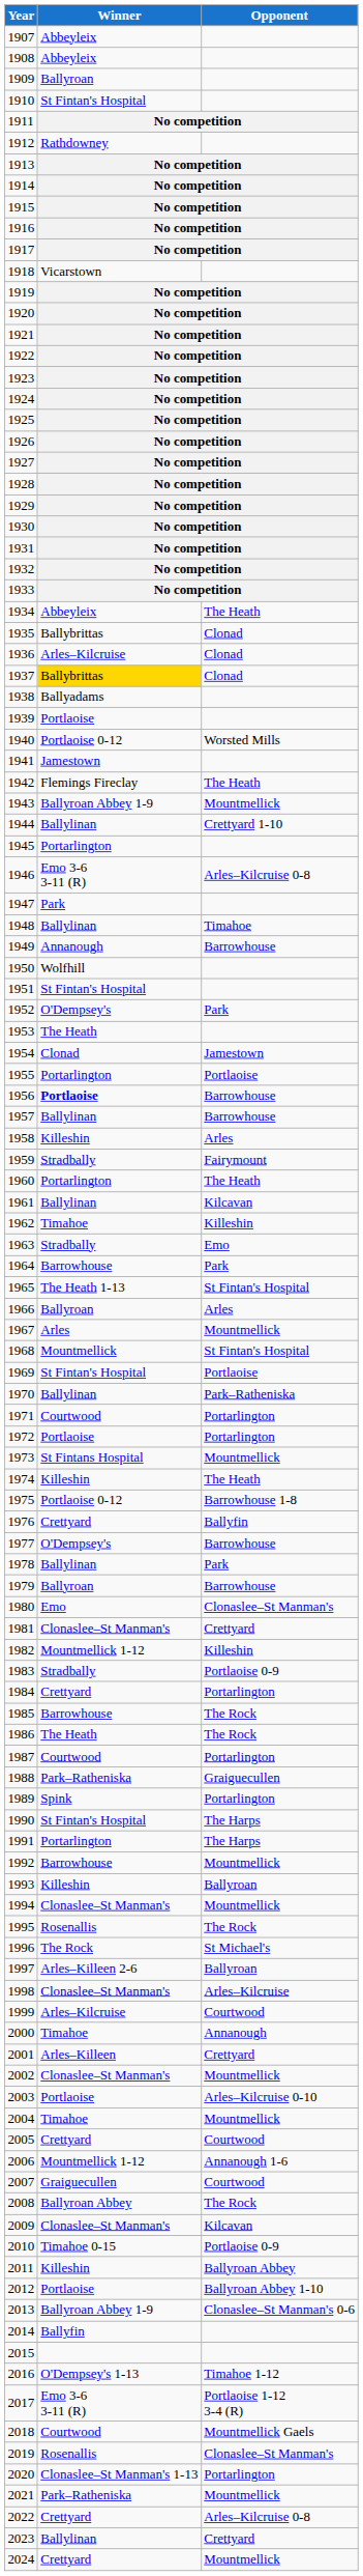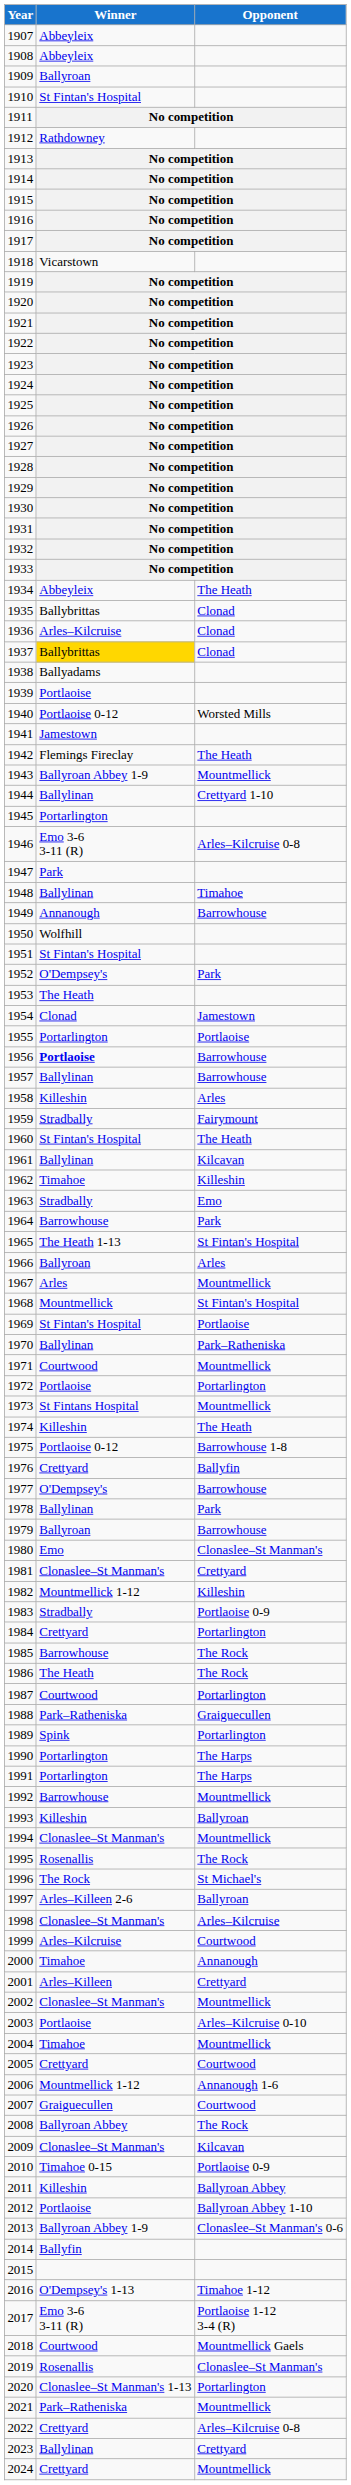 <table class="wikitable">
 <tr>
 <th style="background:#1874CD;color:white">Year</th>
 <th style="background:#1874CD;color:white">Winner</th>
 <th style="background:#1874CD;color:white">Opponent</th>
 </tr>
 <tr>
 <td>1907</td>
 <td><a href='#'>Abbeyleix</a></td>
 <td></td>
 </tr>
 <tr>
 <td>1908</td>
 <td><a href='#'>Abbeyleix</a></td>
 <td></td>
 </tr>
 <tr>
 <td>1909</td>
 <td><a href='#'>Ballyroan</a></td>
 <td></td>
 </tr>
 <tr>
 <td>1910</td>
 <td><a href='#'>St Fintan's Hospital</a></td>
 <td></td>
 </tr>
 <tr>
 <td>1911</td>
 <th colspan=2 align=center>No competition</th>
 </tr>
 <tr>
 <td>1912</td>
 <td><a href='#'>Rathdowney</a></td>
 <td></td>
 </tr>
 <tr>
 <td>1913</td>
 <th colspan=2 align=center>No competition</th>
 </tr>
 <tr>
 <td>1914</td>
 <th colspan=2 align=center>No competition</th>
 </tr>
 <tr>
 <td>1915</td>
 <th colspan=2 align=center>No competition</th>
 </tr>
 <tr>
 <td>1916</td>
 <th colspan=2 align=center>No competition</th>
 </tr>
 <tr>
 <td>1917</td>
 <th colspan=2 align=center>No competition</th>
 </tr>
 <tr>
 <td>1918</td>
 <td>Vicarstown</td>
 <td></td>
 </tr>
 <tr>
 <td>1919</td>
 <th colspan=2 align=center>No competition</th>
 </tr>
 <tr>
 <td>1920</td>
 <th colspan=2 align=center>No competition</th>
 </tr>
 <tr>
 <td>1921</td>
 <th colspan=2 align=center>No competition</th>
 </tr>
 <tr>
 <td>1922</td>
 <th colspan=2 align=center>No competition</th>
 </tr>
 <tr>
 <td>1923</td>
 <th colspan=2 align=center>No competition</th>
 </tr>
 <tr>
 <td>1924</td>
 <th colspan=2 align=center>No competition</th>
 </tr>
 <tr>
 <td>1925</td>
 <th colspan=2 align=center>No competition</th>
 </tr>
 <tr>
 <td>1926</td>
 <th colspan=2 align=center>No competition</th>
 </tr>
 <tr>
 <td>1927</td>
 <th colspan=2 align=center>No competition</th>
 </tr>
 <tr>
 <td>1928</td>
 <th colspan=2 align=center>No competition</th>
 </tr>
 <tr>
 <td>1929</td>
 <th colspan=2 align=center>No competition</th>
 </tr>
 <tr>
 <td>1930</td>
 <th colspan=2 align=center>No competition</th>
 </tr>
 <tr>
 <td>1931</td>
 <th colspan=2 align=center>No competition</th>
 </tr>
 <tr>
 <td>1932</td>
 <th colspan=2 align=center>No competition</th>
 </tr>
 <tr>
 <td>1933</td>
 <th colspan=2 align=center>No competition</th>
 </tr>
 <tr>
 <td>1934</td>
 <td><a href='#'>Abbeyleix</a></td>
 <td><a href='#'>The Heath</a></td>
 </tr>
 <tr>
 <td>1935</td>
 <td>Ballybrittas</td>
 <td><a href='#'>Clonad</a></td>
 </tr>
 <tr>
 <td>1936</td>
 <td><a href='#'>Arles–Kilcruise</a></td>
 <td><a href='#'>Clonad</a></td>
 </tr>
 <tr>
 <td>1937</td>
 <td style="background: gold;">Ballybrittas</td>
 <td><a href='#'>Clonad</a></td>
 </tr>
 <tr>
 <td>1938</td>
 <td>Ballyadams</td>
 <td></td>
 </tr>
 <tr>
 <td>1939</td>
 <td><a href='#'>Portlaoise</a></td>
 <td></td>
 </tr>
 <tr>
 <td>1940</td>
 <td><a href='#'>Portlaoise</a> 0-12</td>
 <td>Worsted Mills</td>
 </tr>
 <tr>
 <td>1941</td>
 <td><a href='#'>Jamestown</a></td>
 <td></td>
 </tr>
 <tr>
 <td>1942</td>
 <td>Flemings Fireclay</td>
 <td><a href='#'>The Heath</a></td>
 </tr>
 <tr>
 <td>1943</td>
 <td><a href='#'>Ballyroan Abbey</a> 1-9</td>
 <td><a href='#'>Mountmellick</a></td>
 </tr>
 <tr>
 <td>1944</td>
 <td><a href='#'>Ballylinan</a></td>
 <td><a href='#'>Crettyard</a> 1-10</td>
 </tr>
 <tr>
 <td>1945</td>
 <td><a href='#'>Portarlington</a></td>
 <td></td>
 </tr>
 <tr>
 <td>1946</td>
 <td><a href='#'>Emo</a> 3-6 <br> 3-11 (R)</td>
 <td><a href='#'>Arles–Kilcruise</a> 0-8</td>
 </tr>
 <tr>
 <td>1947</td>
 <td><a href='#'>Park</a></td>
 <td></td>
 </tr>
 <tr>
 <td>1948</td>
 <td><a href='#'>Ballylinan</a></td>
 <td><a href='#'>Timahoe</a></td>
 </tr>
 <tr>
 <td>1949</td>
 <td><a href='#'>Annanough</a></td>
 <td><a href='#'>Barrowhouse</a></td>
 </tr>
 <tr>
 <td>1950</td>
 <td>Wolfhill</td>
 <td></td>
 </tr>
 <tr>
 <td>1951</td>
 <td><a href='#'>St Fintan's Hospital</a></td>
 <td></td>
 </tr>
 <tr>
 <td>1952</td>
 <td><a href='#'>O'Dempsey's</a></td>
 <td><a href='#'>Park</a></td>
 </tr>
 <tr>
 <td>1953</td>
 <td><a href='#'>The Heath</a></td>
 <td></td>
 </tr>
 <tr>
 <td>1954</td>
 <td><a href='#'>Clonad</a></td>
 <td><a href='#'>Jamestown</a></td>
 </tr>
 <tr>
 <td>1955</td>
 <td><a href='#'>Portarlington</a></td>
 <td><a href='#'>Portlaoise</a></td>
 </tr>
 <tr>
 <td>1956</td>
 <td><strong><a href='#'>Portlaoise</a></strong></td>
 <td><a href='#'>Barrowhouse</a></td>
 </tr>
 <tr>
 <td>1957</td>
 <td><a href='#'>Ballylinan</a></td>
 <td><a href='#'>Barrowhouse</a></td>
 </tr>
 <tr>
 <td>1958</td>
 <td><a href='#'>Killeshin</a></td>
 <td><a href='#'>Arles</a></td>
 </tr>
 <tr>
 <td>1959</td>
 <td><a href='#'>Stradbally</a></td>
 <td><a href='#'>Fairymount</a></td>
 </tr>
 <tr>
 <td>1960</td>
-<td><a href='#'>Portarlington</a></td>
+<td><a href='#'>St Fintan's Hospital</a></td>
 <td><a href='#'>The Heath</a></td>
 </tr>
 <tr>
 <td>1961</td>
 <td><a href='#'>Ballylinan</a></td>
 <td><a href='#'>Kilcavan</a></td>
 </tr>
 <tr>
 <td>1962</td>
 <td><a href='#'>Timahoe</a></td>
 <td><a href='#'>Killeshin</a></td>
 </tr>
 <tr>
 <td>1963</td>
 <td><a href='#'>Stradbally</a></td>
 <td><a href='#'>Emo</a></td>
 </tr>
 <tr>
 <td>1964</td>
 <td><a href='#'>Barrowhouse</a></td>
 <td><a href='#'>Park</a></td>
 </tr>
 <tr>
 <td>1965</td>
 <td><a href='#'>The Heath</a> 1-13</td>
 <td><a href='#'>St Fintan's Hospital</a></td>
 </tr>
 <tr>
 <td>1966</td>
 <td><a href='#'>Ballyroan</a></td>
 <td><a href='#'>Arles</a></td>
 </tr>
 <tr>
 <td>1967</td>
 <td><a href='#'>Arles</a></td>
 <td><a href='#'>Mountmellick</a></td>
 </tr>
 <tr>
 <td>1968</td>
 <td><a href='#'>Mountmellick</a></td>
 <td><a href='#'>St Fintan's Hospital</a></td>
 </tr>
 <tr>
 <td>1969</td>
 <td><a href='#'>St Fintan's Hospital</a></td>
 <td><a href='#'>Portlaoise</a></td>
 </tr>
 <tr>
 <td>1970</td>
 <td><a href='#'>Ballylinan</a></td>
 <td><a href='#'>Park–Ratheniska</a></td>
 </tr>
 <tr>
 <td>1971</td>
 <td><a href='#'>Courtwood</a></td>
-<td><a href='#'>Portarlington</a></td>
+<td><a href='#'>Mountmellick</a></td>
 </tr>
 <tr>
 <td>1972</td>
 <td><a href='#'>Portlaoise</a></td>
 <td><a href='#'>Portarlington</a></td>
 </tr>
 <tr>
 <td>1973</td>
 <td><a href='#'>St Fintans Hospital</a></td>
 <td><a href='#'>Mountmellick</a></td>
 </tr>
 <tr>
 <td>1974</td>
 <td><a href='#'>Killeshin</a></td>
 <td><a href='#'>The Heath</a></td>
 </tr>
 <tr>
 <td>1975</td>
 <td><a href='#'>Portlaoise</a> 0-12</td>
 <td><a href='#'>Barrowhouse</a> 1-8</td>
 </tr>
 <tr>
 <td>1976</td>
 <td><a href='#'>Crettyard</a></td>
 <td><a href='#'>Ballyfin</a></td>
 </tr>
 <tr>
 <td>1977</td>
 <td><a href='#'>O'Dempsey's</a></td>
 <td><a href='#'>Barrowhouse</a></td>
 </tr>
 <tr>
 <td>1978</td>
 <td><a href='#'>Ballylinan</a></td>
 <td><a href='#'>Park</a></td>
 </tr>
 <tr>
 <td>1979</td>
 <td><a href='#'>Ballyroan</a></td>
 <td><a href='#'>Barrowhouse</a></td>
 </tr>
 <tr>
 <td>1980</td>
 <td><a href='#'>Emo</a></td>
 <td><a href='#'>Clonaslee–St Manman's</a></td>
 </tr>
 <tr>
 <td>1981</td>
 <td><a href='#'>Clonaslee–St Manman's</a></td>
 <td><a href='#'>Crettyard</a></td>
 </tr>
 <tr>
 <td>1982</td>
 <td><a href='#'>Mountmellick</a> 1-12</td>
 <td><a href='#'>Killeshin</a></td>
 </tr>
 <tr>
 <td>1983</td>
 <td><a href='#'>Stradbally</a></td>
 <td><a href='#'>Portlaoise</a> 0-9</td>
 </tr>
 <tr>
 <td>1984</td>
 <td><a href='#'>Crettyard</a></td>
 <td><a href='#'>Portarlington</a></td>
 </tr>
 <tr>
 <td>1985</td>
 <td><a href='#'>Barrowhouse</a></td>
 <td><a href='#'>The Rock</a></td>
 </tr>
 <tr>
 <td>1986</td>
 <td><a href='#'>The Heath</a></td>
 <td><a href='#'>The Rock</a></td>
 </tr>
 <tr>
 <td>1987</td>
 <td><a href='#'>Courtwood</a></td>
 <td><a href='#'>Portarlington</a></td>
 </tr>
 <tr>
 <td>1988</td>
 <td><a href='#'>Park–Ratheniska</a></td>
 <td><a href='#'>Graiguecullen</a></td>
 </tr>
 <tr>
 <td>1989</td>
 <td><a href='#'>Spink</a></td>
 <td><a href='#'>Portarlington</a></td>
 </tr>
 <tr>
 <td>1990</td>
-<td><a href='#'>St Fintan's Hospital</a></td>
+<td><a href='#'>Portarlington</a></td>
 <td><a href='#'>The Harps</a></td>
 </tr>
 <tr>
 <td>1991</td>
 <td><a href='#'>Portarlington</a></td>
 <td><a href='#'>The Harps</a></td>
 </tr>
 <tr>
 <td>1992</td>
 <td><a href='#'>Barrowhouse</a></td>
 <td><a href='#'>Mountmellick</a></td>
 </tr>
 <tr>
 <td>1993</td>
 <td><a href='#'>Killeshin</a></td>
 <td><a href='#'>Ballyroan</a></td>
 </tr>
 <tr>
 <td>1994</td>
 <td><a href='#'>Clonaslee–St Manman's</a></td>
 <td><a href='#'>Mountmellick</a></td>
 </tr>
 <tr>
 <td>1995</td>
 <td><a href='#'>Rosenallis</a></td>
 <td><a href='#'>The Rock</a></td>
 </tr>
 <tr>
 <td>1996</td>
 <td><a href='#'>The Rock</a></td>
 <td><a href='#'>St Michael's</a></td>
 </tr>
 <tr>
 <td>1997</td>
 <td><a href='#'>Arles–Killeen</a> 2-6</td>
 <td><a href='#'>Ballyroan</a></td>
 </tr>
 <tr>
 <td>1998</td>
 <td><a href='#'>Clonaslee–St Manman's</a></td>
 <td><a href='#'>Arles–Kilcruise</a></td>
 </tr>
 <tr>
 <td>1999</td>
 <td><a href='#'>Arles–Kilcruise</a></td>
 <td><a href='#'>Courtwood</a></td>
 </tr>
 <tr>
 <td>2000</td>
 <td><a href='#'>Timahoe</a></td>
 <td><a href='#'>Annanough</a></td>
 </tr>
 <tr>
 <td>2001</td>
 <td><a href='#'>Arles–Killeen</a></td>
 <td><a href='#'>Crettyard</a></td>
 </tr>
 <tr>
 <td>2002</td>
 <td><a href='#'>Clonaslee–St Manman's</a></td>
 <td><a href='#'>Mountmellick</a></td>
 </tr>
 <tr>
 <td>2003</td>
 <td><a href='#'>Portlaoise</a></td>
 <td><a href='#'>Arles–Kilcruise</a> 0-10</td>
 </tr>
 <tr>
 <td>2004</td>
 <td><a href='#'>Timahoe</a></td>
 <td><a href='#'>Mountmellick</a></td>
 </tr>
 <tr>
 <td>2005</td>
 <td><a href='#'>Crettyard</a></td>
 <td><a href='#'>Courtwood</a></td>
 </tr>
 <tr>
 <td>2006</td>
 <td><a href='#'>Mountmellick</a> 1-12</td>
 <td><a href='#'>Annanough</a> 1-6</td>
 </tr>
 <tr>
 <td>2007</td>
 <td><a href='#'>Graiguecullen</a></td>
 <td><a href='#'>Courtwood</a></td>
 </tr>
 <tr>
 <td>2008</td>
 <td><a href='#'>Ballyroan Abbey</a></td>
 <td><a href='#'>The Rock</a></td>
 </tr>
 <tr>
 <td>2009</td>
 <td><a href='#'>Clonaslee–St Manman's</a></td>
 <td><a href='#'>Kilcavan</a></td>
 </tr>
 <tr>
 <td>2010</td>
 <td><a href='#'>Timahoe</a> 0-15</td>
 <td><a href='#'>Portlaoise</a> 0-9</td>
 </tr>
 <tr>
 <td>2011</td>
 <td><a href='#'>Killeshin</a></td>
 <td><a href='#'>Ballyroan Abbey</a></td>
 </tr>
 <tr>
 <td>2012</td>
 <td><a href='#'>Portlaoise</a></td>
 <td><a href='#'>Ballyroan Abbey</a> 1-10</td>
 </tr>
 <tr>
 <td>2013</td>
 <td><a href='#'>Ballyroan Abbey</a> 1-9</td>
 <td><a href='#'>Clonaslee–St Manman's</a> 0-6</td>
 </tr>
 <tr>
 <td>2014</td>
 <td><a href='#'>Ballyfin</a></td>
 <td></td>
 </tr>
 <tr>
 <td>2015</td>
 <td></td>
 <td></td>
 </tr>
 <tr>
 <td>2016</td>
 <td><a href='#'>O'Dempsey's</a> 1-13</td>
 <td><a href='#'>Timahoe</a> 1-12</td>
 </tr>
 <tr>
 <td>2017</td>
 <td><a href='#'>Emo</a> 3-6 <br> 3-11 (R)</td>
 <td><a href='#'>Portlaoise</a> 1-12 <br> 3-4 (R)</td>
 </tr>
 <tr>
 <td>2018</td>
 <td><a href='#'>Courtwood</a></td>
 <td><a href='#'>Mountmellick</a> Gaels</td>
 </tr>
 <tr>
 <td>2019</td>
 <td><a href='#'>Rosenallis</a></td>
 <td><a href='#'>Clonaslee–St Manman's</a></td>
 </tr>
 <tr>
 <td>2020</td>
 <td><a href='#'>Clonaslee–St Manman's</a> 1-13</td>
 <td><a href='#'>Portarlington</a></td>
 </tr>
 <tr>
 <td>2021</td>
 <td><a href='#'>Park–Ratheniska</a></td>
 <td><a href='#'>Mountmellick</a></td>
 </tr>
 <tr>
 <td>2022</td>
 <td><a href='#'>Crettyard</a></td>
 <td><a href='#'>Arles–Kilcruise</a> 0-8</td>
 </tr>
 <tr>
 <td>2023</td>
 <td><a href='#'>Ballylinan</a></td>
 <td><a href='#'>Crettyard</a></td>
 </tr>
 <tr>
 <td>2024</td>
 <td><a href='#'>Crettyard</a></td>
 <td><a href='#'>Mountmellick</a></td>
 </tr>
 </table>
